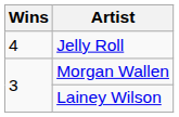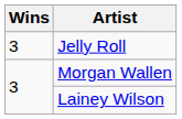 <table class="wikitable">
 <tr>
 <th>Wins</th>
 <th>Artist</th>
 </tr>
 <tr>
-<td>4</td>
+<td>3</td>
 <td><a href='#'>Jelly Roll</a></td>
 </tr>
 <tr>
 <td rowspan="4">3</td>
 <td><a href='#'>Morgan Wallen</a></td>
 </tr>
 <tr>
 <td><a href='#'>Lainey Wilson</a></td>
 </tr>
 </table>
